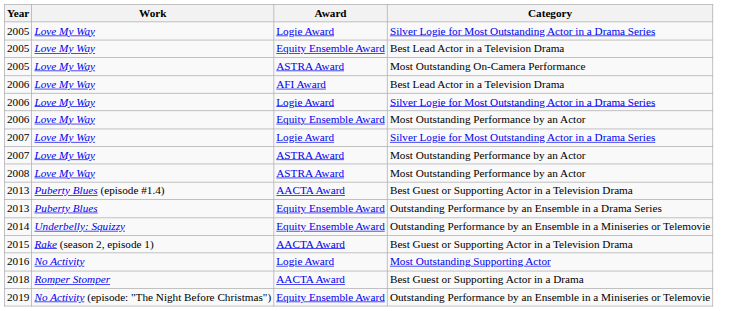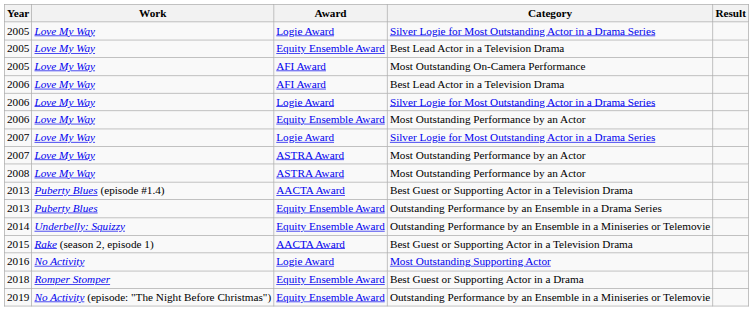 <table class=wikitable>
 <tr>
 <th>Year</th>
 <th>Work</th>
 <th>Award</th>
 <th>Category</th>
+<th>Result</th>
 </tr>
 <tr>
 <td>2005</td>
 <td><em><a href='#'>Love My Way</a></em></td>
 <td><a href='#'>Logie Award</a></td>
 <td><a href='#'>Silver Logie for Most Outstanding Actor in a Drama Series</a></td>
+<td></td>
 </tr>
 <tr>
 <td>2005</td>
 <td><em><a href='#'>Love My Way</a></em></td>
 <td><a href='#'>Equity Ensemble Award</a></td>
 <td>Best Lead Actor in a Television Drama</td>
+<td></td>
 </tr>
 <tr>
 <td>2005</td>
 <td><em><a href='#'>Love My Way</a></em></td>
-<td><a href='#'>ASTRA Award</a></td>
+<td><a href='#'>AFI Award</a></td>
 <td>Most Outstanding On-Camera Performance</td>
+<td></td>
 </tr>
 <tr>
 <td>2006</td>
 <td><em><a href='#'>Love My Way</a></em></td>
 <td><a href='#'>AFI Award</a></td>
 <td>Best Lead Actor in a Television Drama</td>
+<td></td>
 </tr>
 <tr>
 <td>2006</td>
 <td><em><a href='#'>Love My Way</a></em></td>
 <td><a href='#'>Logie Award</a></td>
 <td><a href='#'>Silver Logie for Most Outstanding Actor in a Drama Series</a></td>
+<td></td>
 </tr>
 <tr>
 <td>2006</td>
 <td><em><a href='#'>Love My Way</a></em></td>
 <td><a href='#'>Equity Ensemble Award</a></td>
 <td>Most Outstanding Performance by an Actor</td>
+<td></td>
 </tr>
 <tr>
 <td>2007</td>
 <td><em><a href='#'>Love My Way</a></em></td>
 <td><a href='#'>Logie Award</a></td>
 <td><a href='#'>Silver Logie for Most Outstanding Actor in a Drama Series</a></td>
+<td></td>
 </tr>
 <tr>
 <td>2007</td>
 <td><em><a href='#'>Love My Way</a></em></td>
 <td><a href='#'>ASTRA Award</a></td>
 <td>Most Outstanding Performance by an Actor</td>
+<td></td>
 </tr>
 <tr>
 <td>2008</td>
 <td><em><a href='#'>Love My Way</a></em></td>
 <td><a href='#'>ASTRA Award</a></td>
 <td>Most Outstanding Performance by an Actor</td>
+<td></td>
 </tr>
 <tr>
 <td>2013</td>
 <td><em><a href='#'>Puberty Blues</a></em> (episode #1.4)</td>
 <td><a href='#'>AACTA Award</a></td>
 <td>Best Guest or Supporting Actor in a Television Drama</td>
+<td></td>
 </tr>
 <tr>
 <td>2013</td>
 <td><em><a href='#'>Puberty Blues</a></em></td>
 <td><a href='#'>Equity Ensemble Award</a></td>
 <td>Outstanding Performance by an Ensemble in a Drama Series</td>
+<td></td>
 </tr>
 <tr>
 <td>2014</td>
 <td><em><a href='#'>Underbelly: Squizzy</a></em></td>
 <td><a href='#'>Equity Ensemble Award</a></td>
 <td>Outstanding Performance by an Ensemble in a Miniseries or Telemovie</td>
+<td></td>
 </tr>
 <tr>
 <td>2015</td>
 <td><em><a href='#'>Rake</a></em> (season 2, episode 1)</td>
 <td><a href='#'>AACTA Award</a></td>
 <td>Best Guest or Supporting Actor in a Television Drama</td>
+<td></td>
 </tr>
 <tr>
 <td>2016</td>
 <td><em><a href='#'>No Activity</a></em></td>
 <td><a href='#'>Logie Award</a></td>
 <td><a href='#'>Most Outstanding Supporting Actor</a></td>
+<td></td>
 </tr>
 <tr>
 <td>2018</td>
 <td><em><a href='#'>Romper Stomper</a></em></td>
-<td><a href='#'>AACTA Award</a></td>
+<td><a href='#'>Equity Ensemble Award</a></td>
 <td>Best Guest or Supporting Actor in a Drama</td>
+<td></td>
 </tr>
 <tr>
 <td>2019</td>
 <td><em><a href='#'>No Activity</a></em> (episode: "The Night Before Christmas")</td>
 <td><a href='#'>Equity Ensemble Award</a></td>
 <td>Outstanding Performance by an Ensemble in a Miniseries or Telemovie</td>
+<td></td>
 </tr>
 </table>
